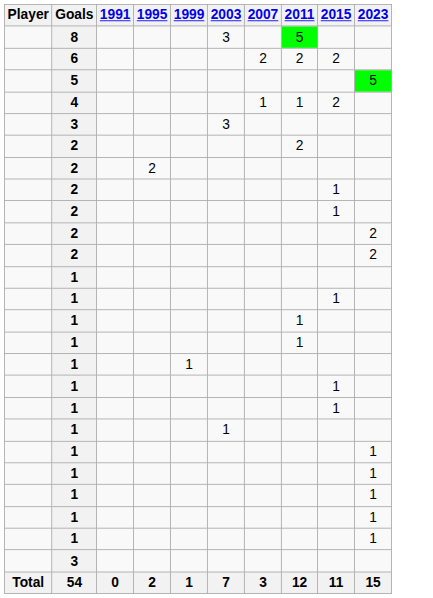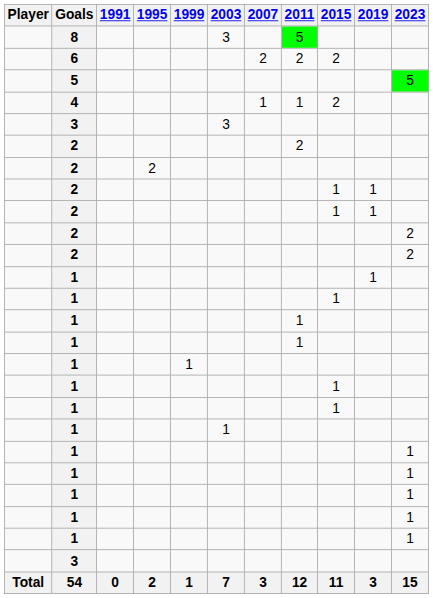 <table class="wikitable sortable" style="text-align:center;">
 <tr>
 <th>Player</th>
 <th>Goals</th>
 <th><a href='#'>1991</a></th>
 <th><a href='#'>1995</a></th>
 <th><a href='#'>1999</a></th>
 <th><a href='#'>2003</a></th>
 <th><a href='#'>2007</a></th>
 <th><a href='#'>2011</a></th>
 <th><a href='#'>2015</a></th>
+<th><a href='#'>2019</a></th>
 <th><a href='#'>2023</a></th>
 </tr>
 <tr>
 <td align="left"></td>
 <th>8</th>
 <td></td>
 <td></td>
 <td></td>
 <td>3</td>
 <td></td>
 <td style="background:#00FF00">5</td>
+<td></td>
 <td></td>
 <td></td>
 </tr>
 <tr>
 <td align="left"></td>
 <th>6</th>
 <td></td>
 <td></td>
 <td></td>
 <td></td>
 <td>2</td>
 <td>2</td>
 <td>2</td>
 <td></td>
+<td></td>
 </tr>
 <tr>
 <td align="left"></td>
 <th>5</th>
+<td></td>
 <td></td>
 <td></td>
 <td></td>
 <td></td>
 <td></td>
 <td></td>
 <td></td>
 <td style="background:#00FF00">5</td>
 </tr>
 <tr>
 <td align="left"></td>
 <th>4</th>
 <td></td>
 <td></td>
 <td></td>
 <td></td>
 <td>1</td>
 <td>1</td>
 <td>2</td>
 <td></td>
+<td></td>
 </tr>
 <tr>
 <td align="left"></td>
 <th>3</th>
 <td></td>
 <td></td>
 <td></td>
 <td>3</td>
+<td></td>
 <td></td>
 <td></td>
 <td></td>
 <td></td>
 </tr>
 <tr>
 <td align="left"></td>
 <th>2</th>
 <td></td>
 <td></td>
 <td></td>
 <td></td>
 <td></td>
 <td>2</td>
 <td></td>
 <td></td>
+<td></td>
 </tr>
 <tr>
 <td align="left"></td>
 <th>2</th>
 <td></td>
 <td>2</td>
+<td></td>
 <td></td>
 <td></td>
 <td></td>
 <td></td>
 <td></td>
 <td></td>
 </tr>
 <tr>
 <td align="left"></td>
 <th>2</th>
 <td></td>
 <td></td>
 <td></td>
 <td></td>
 <td></td>
 <td></td>
 <td>1</td>
+<td>1</td>
 <td></td>
 </tr>
 <tr>
 <td align="left"></td>
 <th>2</th>
 <td></td>
 <td></td>
 <td></td>
 <td></td>
 <td></td>
 <td></td>
 <td>1</td>
+<td>1</td>
 <td></td>
 </tr>
 <tr>
 <td align="left"></td>
 <th>2</th>
+<td></td>
 <td></td>
 <td></td>
 <td></td>
 <td></td>
 <td></td>
 <td></td>
 <td></td>
 <td>2</td>
 </tr>
 <tr>
 <td align="left"></td>
 <th>2</th>
 <td></td>
 <td></td>
 <td></td>
 <td></td>
 <td></td>
 <td></td>
 <td></td>
+<td></td>
 <td>2</td>
 </tr>
 <tr>
 <td align="left"></td>
 <th>1</th>
 <td></td>
 <td></td>
 <td></td>
 <td></td>
 <td></td>
 <td></td>
 <td></td>
+<td>1</td>
 <td></td>
 </tr>
 <tr>
 <td align="left"></td>
 <th>1</th>
 <td></td>
-<td></td>
-<td></td>
-<td></td>
-<td></td>
-<td></td>
-<td>1</td>
-<td></td>
-</tr>
-<tr>
-<td align="left"></td>
-<th>1</th>
 <td></td>
 <td></td>
 <td></td>
 <td></td>
 <td></td>
 <td>1</td>
 <td></td>
 <td></td>
 </tr>
 <tr>
 <td align="left"></td>
 <th>1</th>
 <td></td>
 <td></td>
 <td></td>
 <td></td>
 <td></td>
 <td>1</td>
 <td></td>
 <td></td>
+<td></td>
+</tr>
+<tr>
+<td align="left"></td>
+<th>1</th>
+<td></td>
+<td></td>
+<td></td>
+<td></td>
+<td></td>
+<td>1</td>
+<td></td>
+<td></td>
+<td></td>
 </tr>
 <tr>
 <td align="left"></td>
 <th>1</th>
 <td></td>
 <td></td>
 <td>1</td>
+<td></td>
 <td></td>
 <td></td>
 <td></td>
 <td></td>
 <td></td>
 </tr>
 <tr>
 <td align="left"></td>
 <th>1</th>
 <td></td>
 <td></td>
 <td></td>
 <td></td>
 <td></td>
 <td></td>
 <td>1</td>
 <td></td>
+<td></td>
 </tr>
 <tr>
 <td align="left"></td>
 <th>1</th>
 <td></td>
 <td></td>
 <td></td>
 <td></td>
 <td></td>
 <td></td>
 <td>1</td>
+<td></td>
 <td></td>
 </tr>
 <tr>
 <td align="left"></td>
 <th>1</th>
 <td></td>
 <td></td>
 <td></td>
 <td>1</td>
 <td></td>
 <td></td>
 <td></td>
 <td></td>
+<td></td>
 </tr>
 <tr>
 <td align="left"></td>
 <th>1</th>
+<td></td>
 <td></td>
 <td></td>
 <td></td>
 <td></td>
 <td></td>
 <td></td>
 <td></td>
 <td>1</td>
 </tr>
 <tr>
 <td align="left"></td>
 <th>1</th>
 <td></td>
 <td></td>
 <td></td>
 <td></td>
 <td></td>
 <td></td>
 <td></td>
+<td></td>
 <td>1</td>
 </tr>
 <tr>
 <td align="left"></td>
 <th>1</th>
+<td></td>
 <td></td>
 <td></td>
 <td></td>
 <td></td>
 <td></td>
 <td></td>
 <td></td>
 <td>1</td>
 </tr>
 <tr>
 <td align="left"></td>
 <th>1</th>
 <td></td>
 <td></td>
 <td></td>
 <td></td>
 <td></td>
 <td></td>
 <td></td>
+<td></td>
 <td>1</td>
 </tr>
 <tr>
 <td align="left"></td>
 <th>1</th>
+<td></td>
 <td></td>
 <td></td>
 <td></td>
 <td></td>
 <td></td>
 <td></td>
 <td></td>
 <td>1</td>
 </tr>
 <tr>
 <td align="left"></td>
 <th>3</th>
 <td></td>
 <td></td>
 <td></td>
 <td></td>
 <td></td>
 <td></td>
 <td></td>
 <td></td>
+<td></td>
 </tr>
 <tr class="sortbottom">
 <th>Total</th>
 <th>54</th>
 <th>0</th>
 <th>2</th>
 <th>1</th>
 <th>7</th>
 <th>3</th>
 <th>12</th>
 <th>11</th>
+<th>3</th>
 <th>15</th>
 </tr>
 </table>
